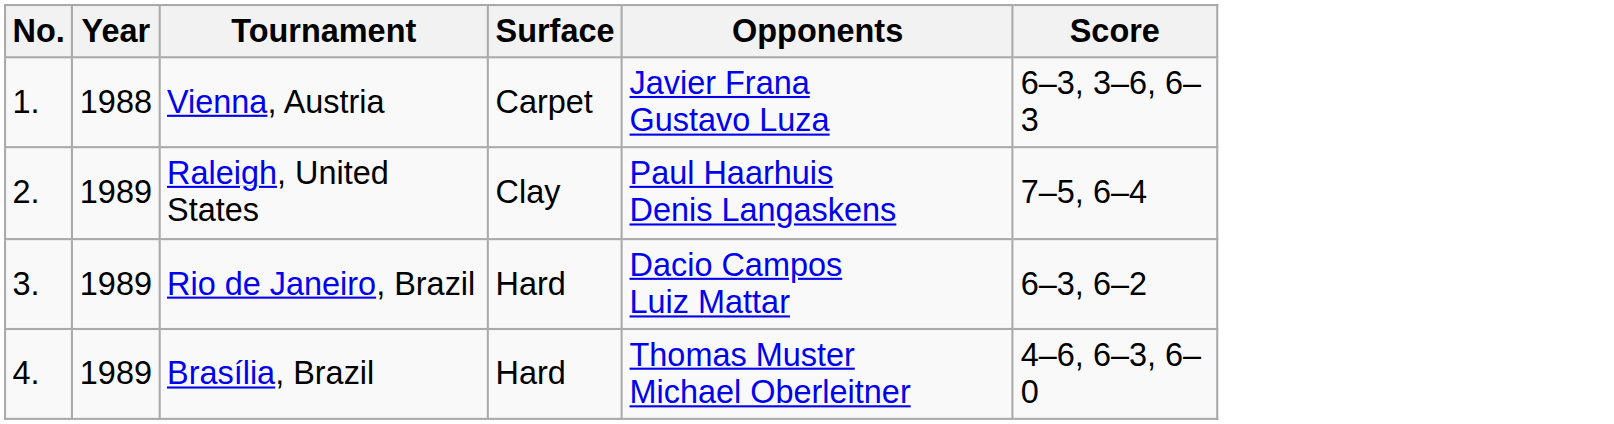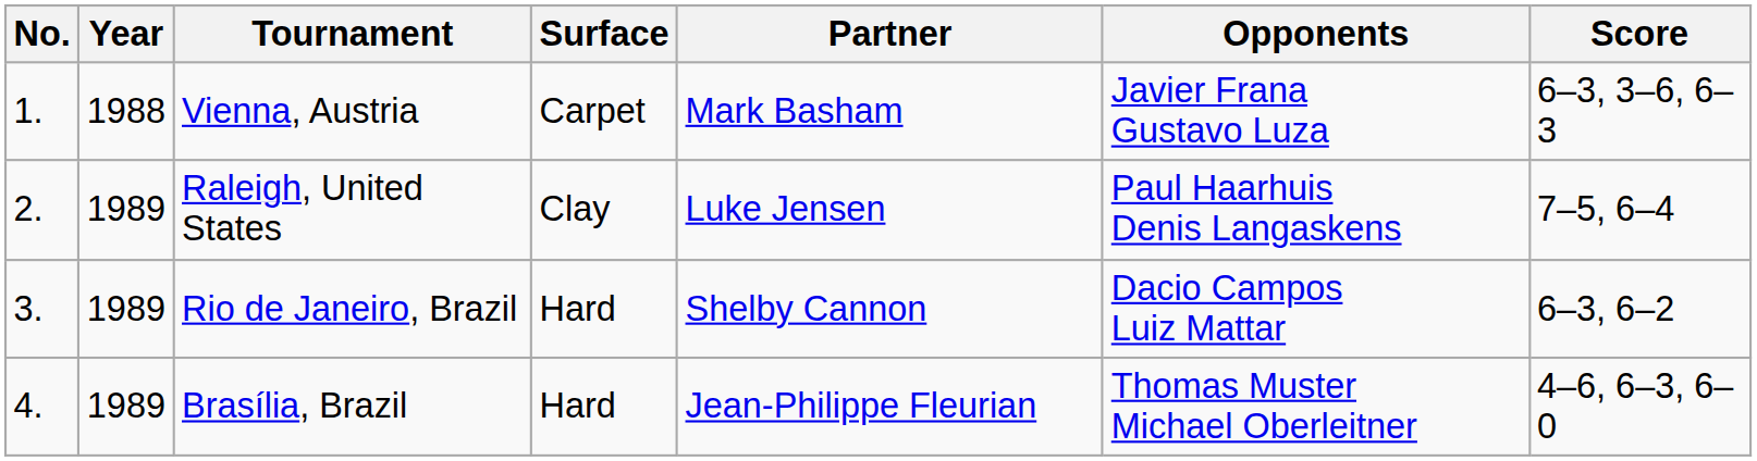 <table class="sortable wikitable" style=font-size:97%>
 <tr>
 <th width=20>No.</th>
 <th width=30>Year</th>
 <th width=150>Tournament</th>
 <th width=55>Surface</th>
+<th width=180>Partner</th>
 <th width=180>Opponents</th>
 <th style="width:90px" class="unsortable">Score</th>
 </tr>
 <tr>
 <td>1.</td>
 <td>1988</td>
 <td><a href='#'>Vienna</a>, Austria</td>
 <td>Carpet</td>
+<td> <a href='#'>Mark Basham</a></td>
 <td> <a href='#'>Javier Frana</a><br> <a href='#'>Gustavo Luza</a></td>
 <td>6–3, 3–6, 6–3</td>
 </tr>
 <tr>
 <td>2.</td>
 <td>1989</td>
 <td><a href='#'>Raleigh</a>, United States</td>
 <td>Clay</td>
+<td> <a href='#'>Luke Jensen</a></td>
 <td> <a href='#'>Paul Haarhuis</a><br> <a href='#'>Denis Langaskens</a></td>
 <td>7–5, 6–4</td>
 </tr>
 <tr>
 <td>3.</td>
 <td>1989</td>
 <td><a href='#'>Rio de Janeiro</a>, Brazil</td>
 <td>Hard</td>
+<td> <a href='#'>Shelby Cannon</a></td>
 <td> <a href='#'>Dacio Campos</a><br> <a href='#'>Luiz Mattar</a></td>
 <td>6–3, 6–2</td>
 </tr>
 <tr>
 <td>4.</td>
 <td>1989</td>
 <td><a href='#'>Brasília</a>, Brazil</td>
 <td>Hard</td>
+<td> <a href='#'>Jean-Philippe Fleurian</a></td>
 <td> <a href='#'>Thomas Muster</a><br> <a href='#'>Michael Oberleitner</a></td>
 <td>4–6, 6–3, 6–0</td>
 </tr>
 </table>
